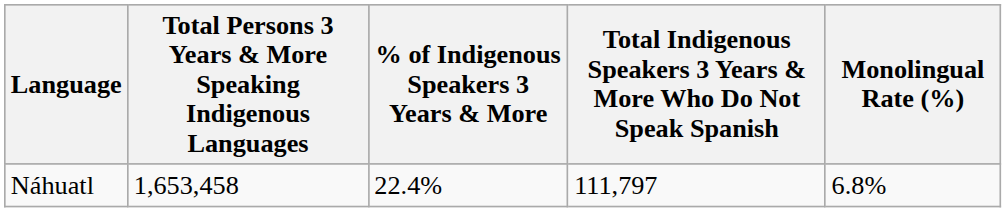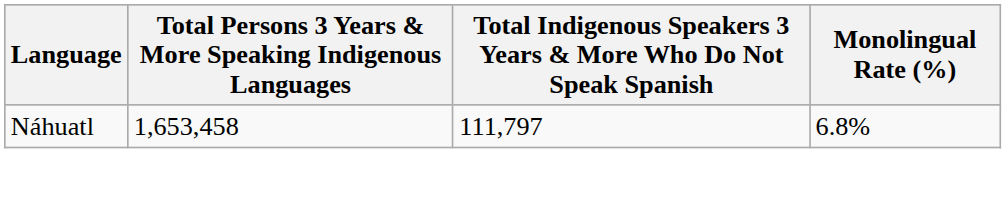 <table class="wikitable">
 <tr>
 <th>Language</th>
 <th>Total Persons 3 Years & More Speaking Indigenous Languages</th>
-<th>% of Indigenous Speakers 3 Years & More</th>
 <th>Total Indigenous Speakers 3 Years & More Who Do Not Speak Spanish</th>
 <th>Monolingual Rate (%)</th>
 </tr>
 <tr>
 <td>Náhuatl</td>
 <td>1,653,458</td>
-<td>22.4%</td>
 <td>111,797</td>
 <td>6.8%</td>
 </tr>
 </table>
